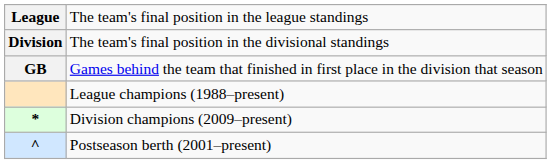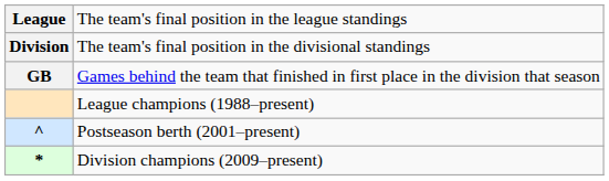 <table class="wikitable plainrowheaders" style="font-size:85%">
 <tr>
 <th scope="row" style="text-align:center"><strong>League</strong></th>
 <td>The team's final position in the league standings</td>
 </tr>
 <tr>
 <th scope="row" style="text-align:center"><strong>Division</strong></th>
 <td>The team's final position in the divisional standings</td>
 </tr>
 <tr>
 <th scope="row" style="text-align:center"><strong>GB</strong></th>
 <td><a href='#'>Games behind</a> the team that finished in first place in the division that season</td>
 </tr>
 <tr>
 <th scope="row" style="text-align:center; background-color:#FFE6BD"></th>
 <td>League champions (1988–present)</td>
 </tr>
 <tr>
+<th scope="row" style="text-align:center; background-color:#D0E7FF">^</th>
+<td>Postseason berth (2001–present)</td>
+</tr>
+<tr>
 <th scope="row" style="text-align:center; background-color:#DDFFDD">*</th>
 <td>Division champions (2009–present)</td>
 </tr>
-<tr>
-<th scope="row" style="text-align:center; background-color:#D0E7FF">^</th>
-<td>Postseason berth (2001–present)</td>
-</tr>
 </table>
